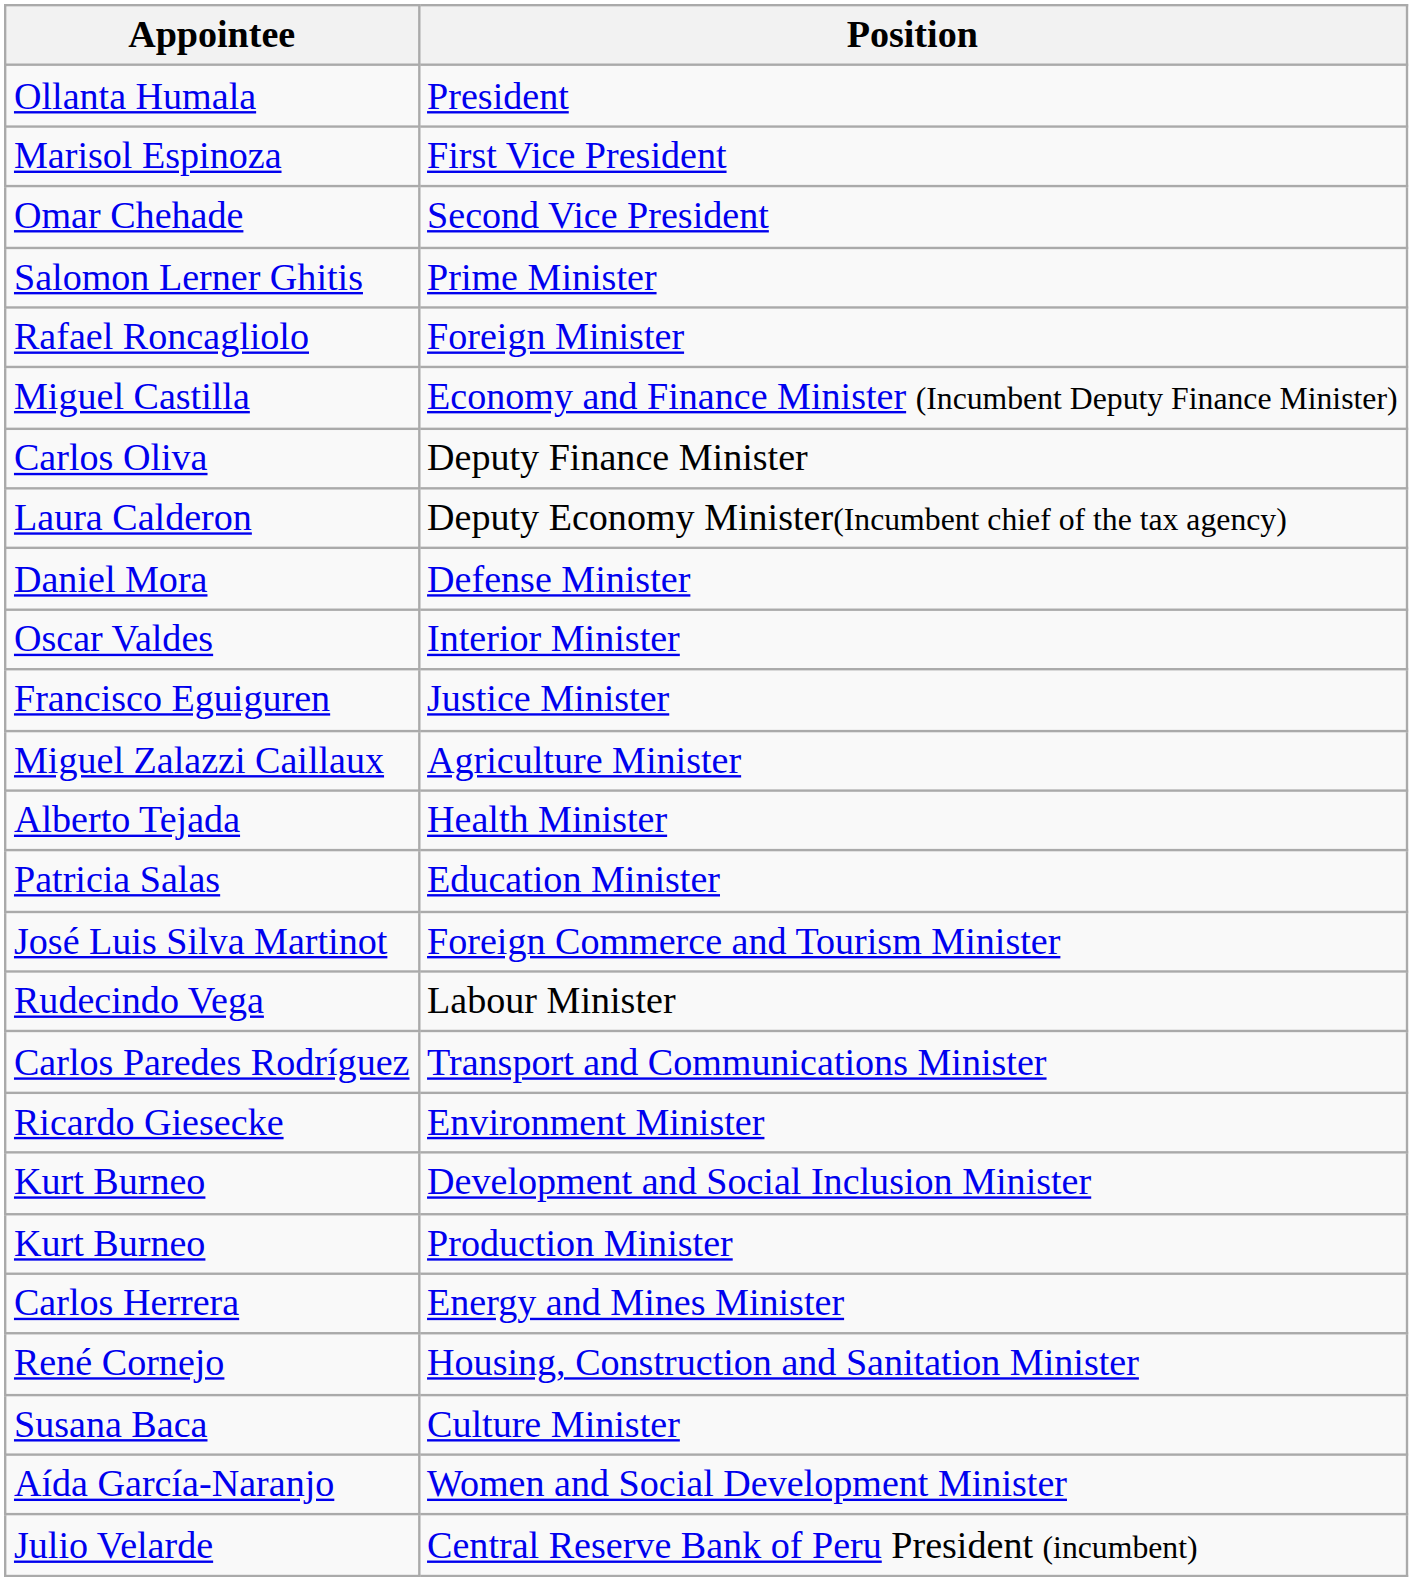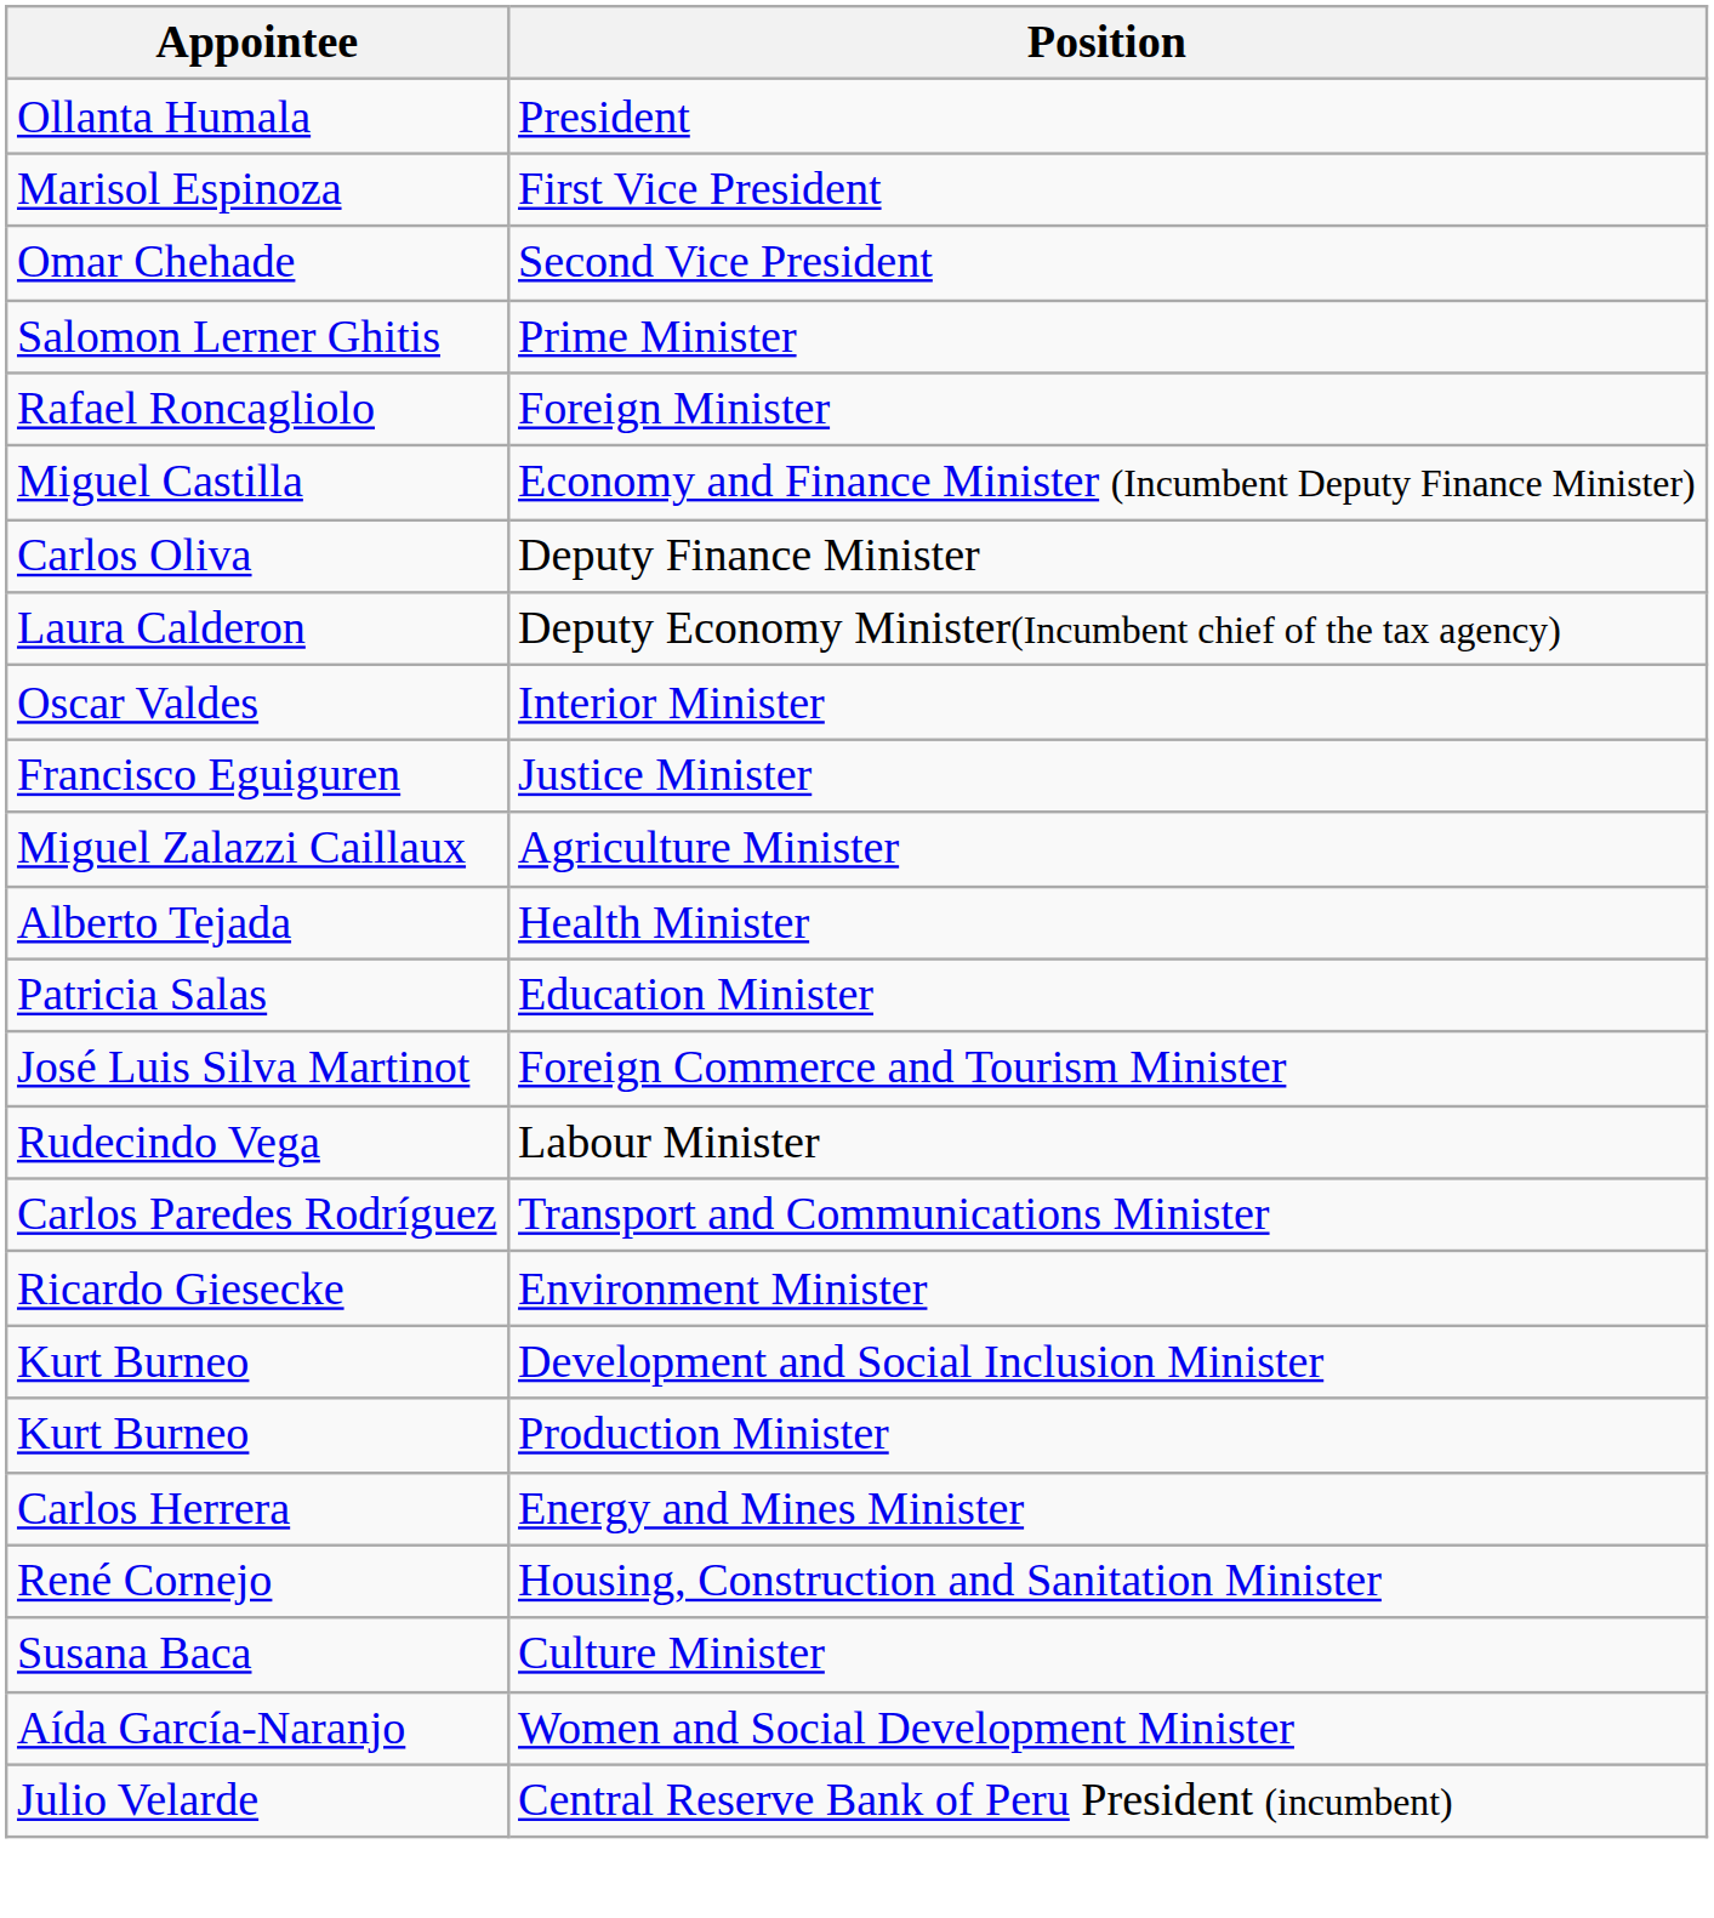 <table class="wikitable sortable">
 <tr>
 <th>Appointee</th>
 <th>Position</th>
 </tr>
 <tr>
 <td><a href='#'>Ollanta Humala</a></td>
 <td><a href='#'>President</a></td>
 </tr>
 <tr>
 <td><a href='#'>Marisol Espinoza</a></td>
 <td><a href='#'>First Vice President</a></td>
 </tr>
 <tr>
 <td><a href='#'>Omar Chehade</a></td>
 <td><a href='#'>Second Vice President</a></td>
 </tr>
 <tr>
 <td><a href='#'>Salomon Lerner Ghitis</a></td>
 <td><a href='#'>Prime Minister</a></td>
 </tr>
 <tr>
 <td><a href='#'>Rafael Roncagliolo</a></td>
 <td><a href='#'>Foreign Minister</a></td>
 </tr>
 <tr>
 <td><a href='#'>Miguel Castilla</a></td>
 <td><a href='#'>Economy and Finance Minister</a> <small>(Incumbent Deputy Finance Minister)</small></td>
 </tr>
 <tr>
 <td><a href='#'>Carlos Oliva</a></td>
 <td>Deputy Finance Minister</td>
 </tr>
 <tr>
 <td><a href='#'>Laura Calderon</a></td>
 <td>Deputy Economy Minister<small>(Incumbent chief of the tax agency)</small></td>
-</tr>
-<tr>
-<td><a href='#'>Daniel Mora</a></td>
-<td><a href='#'>Defense Minister</a></td>
 </tr>
 <tr>
 <td><a href='#'>Oscar Valdes</a></td>
 <td><a href='#'>Interior Minister</a></td>
 </tr>
 <tr>
 <td><a href='#'>Francisco Eguiguren</a></td>
 <td><a href='#'>Justice Minister</a></td>
 </tr>
 <tr>
 <td><a href='#'>Miguel Zalazzi Caillaux</a></td>
 <td><a href='#'>Agriculture Minister</a></td>
 </tr>
 <tr>
 <td><a href='#'>Alberto Tejada</a></td>
 <td><a href='#'>Health Minister</a></td>
 </tr>
 <tr>
 <td><a href='#'>Patricia Salas</a></td>
 <td><a href='#'>Education Minister</a></td>
 </tr>
 <tr>
 <td><a href='#'>José Luis Silva Martinot</a></td>
 <td><a href='#'>Foreign Commerce and Tourism Minister</a></td>
 </tr>
 <tr>
 <td><a href='#'>Rudecindo Vega</a></td>
 <td>Labour Minister</td>
 </tr>
 <tr>
 <td><a href='#'>Carlos Paredes Rodríguez</a></td>
 <td><a href='#'>Transport and Communications Minister</a></td>
 </tr>
 <tr>
 <td><a href='#'>Ricardo Giesecke</a></td>
 <td><a href='#'>Environment Minister</a></td>
 </tr>
 <tr>
 <td><a href='#'>Kurt Burneo</a></td>
 <td><a href='#'>Development and Social Inclusion Minister</a></td>
 </tr>
 <tr>
 <td><a href='#'>Kurt Burneo</a></td>
 <td><a href='#'>Production Minister</a></td>
 </tr>
 <tr>
 <td><a href='#'>Carlos Herrera</a></td>
 <td><a href='#'>Energy and Mines Minister</a></td>
 </tr>
 <tr>
 <td><a href='#'>René Cornejo</a></td>
 <td><a href='#'>Housing, Construction and Sanitation Minister</a></td>
 </tr>
 <tr>
 <td><a href='#'>Susana Baca</a></td>
 <td><a href='#'>Culture Minister</a></td>
 </tr>
 <tr>
 <td><a href='#'>Aída García-Naranjo</a></td>
 <td><a href='#'>Women and Social Development Minister</a></td>
 </tr>
 <tr>
 <td><a href='#'>Julio Velarde</a></td>
 <td><a href='#'>Central Reserve Bank of Peru</a> President <small>(incumbent)</small></td>
 </tr>
 </table>
